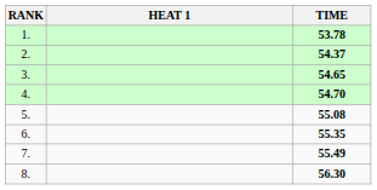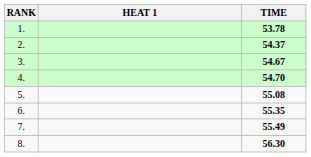 <table class="wikitable" style="border-collapse: collapse; font-size: 90%;">
 <tr>
 <th>RANK</th>
 <th align="left" style="width: 20em">HEAT 1</th>
 <th align="center" style="width: 6em">TIME</th>
 </tr>
 <tr style="background:#ccffcc;">
 <td align="center">1.</td>
 <td></td>
 <td align="center"><strong>53.78</strong></td>
 </tr>
 <tr style="background:#ccffcc;">
 <td align="center">2.</td>
 <td></td>
 <td align="center"><strong>54.37</strong></td>
 </tr>
 <tr style="background:#ccffcc;">
 <td align="center">3.</td>
 <td></td>
-<td align="center"><strong>54.65</strong></td>
+<td align="center"><strong>54.67</strong></td>
 </tr>
 <tr style="background:#ccffcc;">
 <td align="center">4.</td>
 <td></td>
 <td align="center"><strong>54.70</strong></td>
 </tr>
 <tr>
 <td align="center">5.</td>
 <td></td>
 <td align="center"><strong>55.08</strong></td>
 </tr>
 <tr>
 <td align="center">6.</td>
 <td></td>
 <td align="center"><strong>55.35</strong></td>
 </tr>
 <tr>
 <td align="center">7.</td>
 <td></td>
 <td align="center"><strong>55.49</strong></td>
 </tr>
 <tr>
 <td align="center">8.</td>
 <td></td>
 <td align="center"><strong>56.30</strong></td>
 </tr>
 </table>
